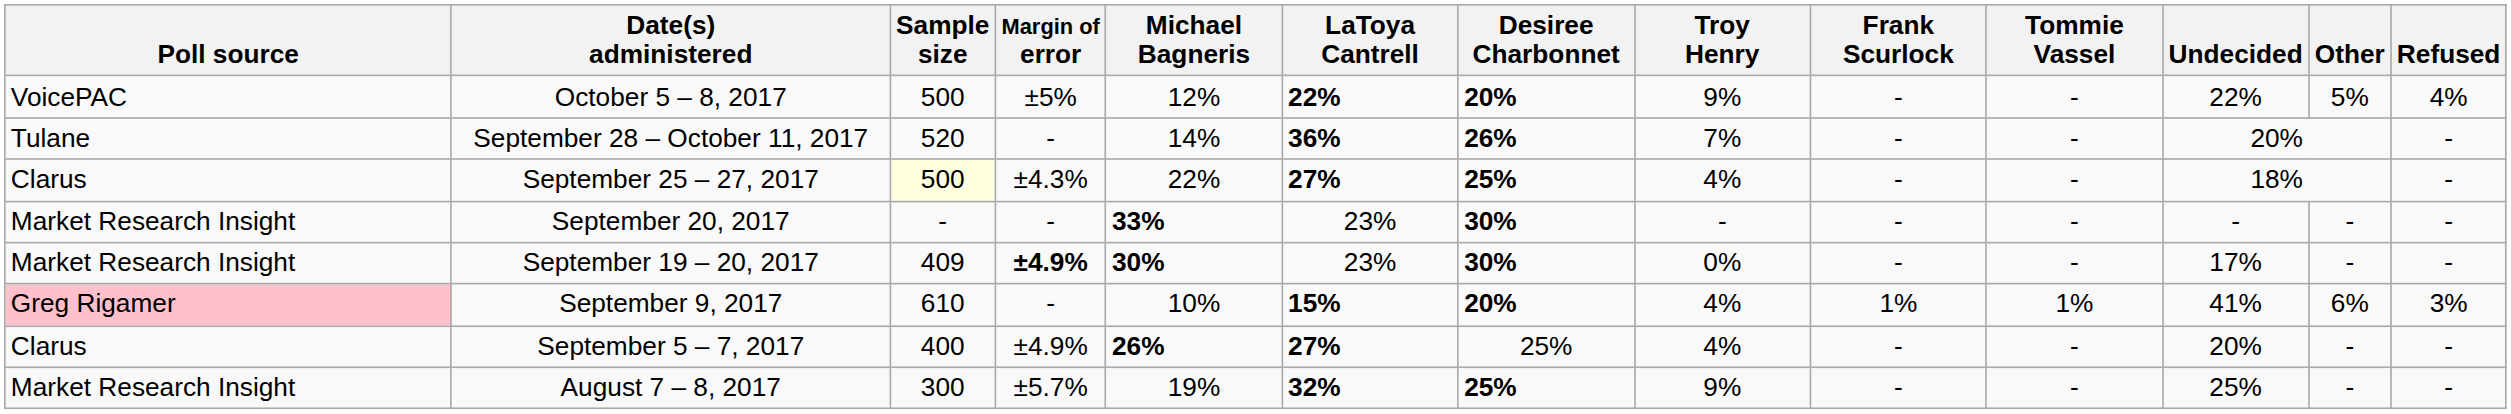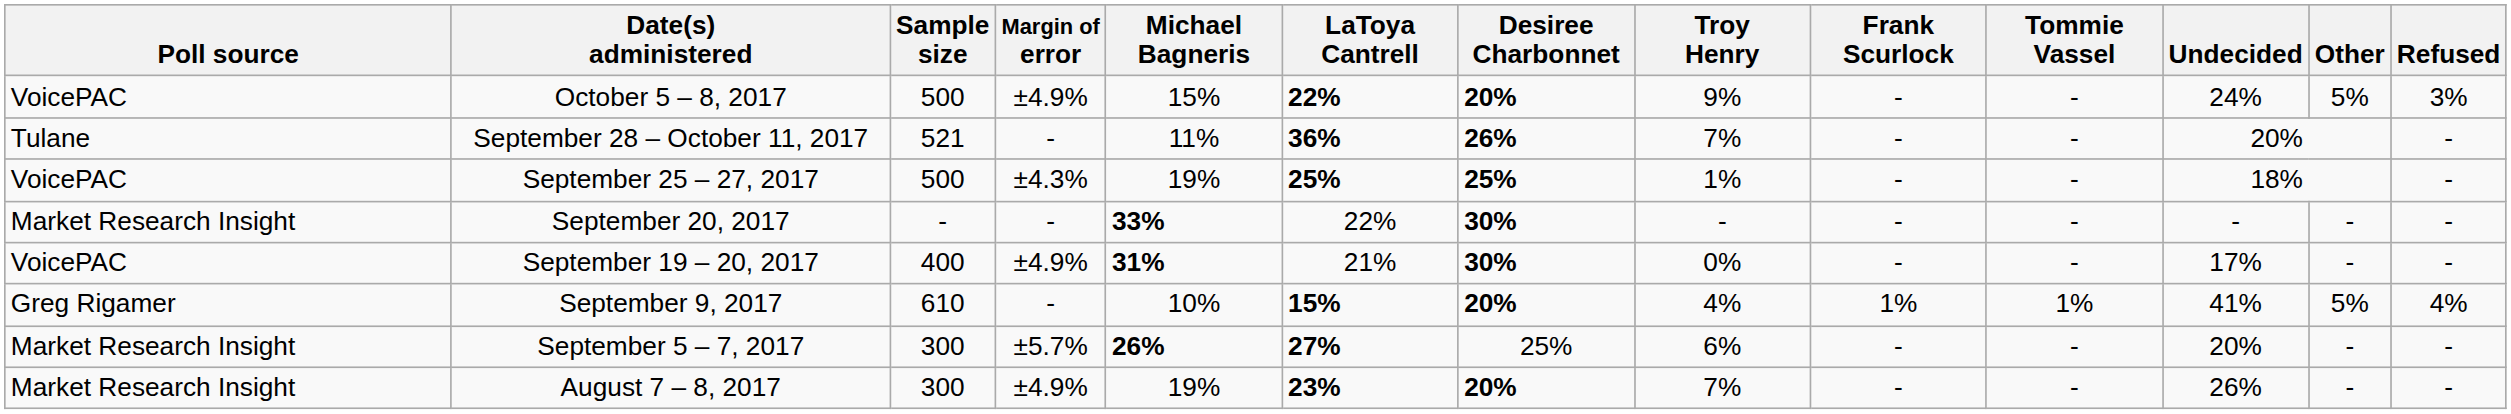 <table class="wikitable">
 <tr valign= bottom>
 <th style="width:265px;">Poll source</th>
 <th style="width:260px;">Date(s)<br>administered</th>
 <th class=small>Sample<br>size</th>
 <th><small>Margin of</small><br>error</th>
 <th style="width:100px;">Michael<br> Bagneris</th>
 <th style="width:100px;">LaToya<br>Cantrell</th>
 <th style="width:100px;">Desiree<br>Charbonnet</th>
 <th style="width:100px;">Troy <br> Henry</th>
 <th style="width:100px;">Frank<br>Scurlock</th>
 <th style="width:100px;">Tommie<br>Vassel</th>
 <th>Undecided</th>
 <th>Other</th>
 <th>Refused</th>
 </tr>
 <tr>
 <td>VoicePAC</td>
 <td align=center>October 5 – 8, 2017</td>
 <td align=center>500</td>
-<td align=center>±5%</td>
-<td align=center>12%</td>
+<td align=center>±4.9%</td>
+<td align=center>15%</td>
 <td><strong>22%</strong></td>
 <td><strong>20%</strong></td>
 <td align=center>9%</td>
 <td align=center>-</td>
 <td align=center>-</td>
-<td align=center>22%</td>
+<td align=center>24%</td>
 <td align=center>5%</td>
-<td align=center>4%</td>
+<td align=center>3%</td>
 </tr>
 <tr>
 <td>Tulane</td>
 <td align=center>September 28 – October 11, 2017</td>
-<td align=center>520</td>
+<td align=center>521</td>
 <td align=center>-</td>
-<td align=center>14%</td>
+<td align=center>11%</td>
 <td><strong>36%</strong></td>
 <td><strong>26%</strong></td>
 <td align=center>7%</td>
 <td align=center>-</td>
 <td align=center>-</td>
 <td align=center colspan=2>20%</td>
 <td align=center>-</td>
 </tr>
 <tr>
-<td>Clarus</td>
+<td>VoicePAC</td>
 <td align=center>September 25 – 27, 2017</td>
-<td align=center style="background: lightyellow;">500</td>
+<td align=center>500</td>
 <td align=center>±4.3%</td>
-<td align=center>22%</td>
-<td><strong>27%</strong></td>
+<td align=center>19%</td>
 <td><strong>25%</strong></td>
-<td align=center>4%</td>
+<td><strong>25%</strong></td>
+<td align=center>1%</td>
 <td align=center>-</td>
 <td align=center>-</td>
 <td align=center colspan=2>18%</td>
 <td align=center>-</td>
 </tr>
 <tr>
 <td>Market Research Insight</td>
 <td align=center>September 20, 2017</td>
 <td align=center>-</td>
 <td align=center>-</td>
 <td><strong>33%</strong></td>
-<td align=center>23%</td>
+<td align=center>22%</td>
 <td><strong>30%</strong></td>
 <td align=center>-</td>
 <td align=center>-</td>
 <td align=center>-</td>
 <td align=center>-</td>
 <td align=center>-</td>
 <td align=center>-</td>
 </tr>
 <tr>
-<td>Market Research Insight</td>
+<td>VoicePAC</td>
 <td align=center>September 19 – 20, 2017</td>
-<td align=center>409</td>
-<td align=center><strong>±4.9%</strong></td>
-<td><strong>30%</strong></td>
-<td align=center>23%</td>
+<td align=center>400</td>
+<td align=center>±4.9%</td>
+<td><strong>31%</strong></td>
+<td align=center>21%</td>
 <td><strong>30%</strong></td>
 <td align=center>0%</td>
 <td align=center>-</td>
 <td align=center>-</td>
 <td align=center>17%</td>
 <td align=center>-</td>
 <td align=center>-</td>
 </tr>
 <tr>
-<td style="background: pink;">Greg Rigamer</td>
+<td>Greg Rigamer</td>
 <td align=center>September 9, 2017</td>
 <td align=center>610</td>
 <td align=center>-</td>
 <td align=center>10%</td>
 <td><strong>15%</strong></td>
 <td><strong>20%</strong></td>
 <td align=center>4%</td>
 <td align=center>1%</td>
 <td align=center>1%</td>
 <td align=center>41%</td>
-<td align=center>6%</td>
-<td align=center>3%</td>
+<td align=center>5%</td>
+<td align=center>4%</td>
 </tr>
 <tr>
-<td>Clarus</td>
+<td>Market Research Insight</td>
 <td align=center>September 5 – 7, 2017</td>
-<td align=center>400</td>
-<td align=center>±4.9%</td>
+<td align=center>300</td>
+<td align=center>±5.7%</td>
 <td><strong>26%</strong></td>
 <td><strong>27%</strong></td>
 <td align=center>25%</td>
-<td align=center>4%</td>
+<td align=center>6%</td>
 <td align=center>-</td>
 <td align=center>-</td>
 <td align=center>20%</td>
 <td align=center>-</td>
 <td align=center>-</td>
 </tr>
 <tr>
 <td>Market Research Insight</td>
 <td align=center>August 7 – 8, 2017</td>
 <td align=center>300</td>
-<td align=center>±5.7%</td>
+<td align=center>±4.9%</td>
 <td align=center>19%</td>
-<td><strong>32%</strong></td>
-<td><strong>25%</strong></td>
-<td align=center>9%</td>
+<td><strong>23%</strong></td>
+<td><strong>20%</strong></td>
+<td align=center>7%</td>
 <td align=center>-</td>
 <td align=center>-</td>
-<td align=center>25%</td>
+<td align=center>26%</td>
 <td align=center>-</td>
 <td align=center>-</td>
 </tr>
 </table>
